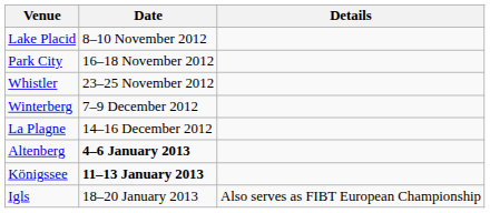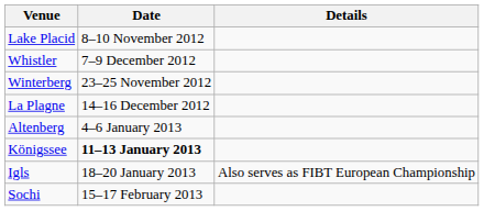 <table class= wikitable>
 <tr>
 <th>Venue</th>
 <th>Date</th>
 <th>Details</th>
 </tr>
 <tr>
 <td> <a href='#'>Lake Placid</a></td>
 <td>8–10 November 2012</td>
 <td></td>
 </tr>
 <tr>
-<td> <a href='#'>Park City</a></td>
-<td>16–18 November 2012</td>
-<td></td>
-</tr>
-<tr>
 <td> <a href='#'>Whistler</a></td>
-<td>23–25 November 2012</td>
+<td>7–9 December 2012</td>
 <td></td>
 </tr>
 <tr>
 <td> <a href='#'>Winterberg</a></td>
-<td>7–9 December 2012</td>
+<td>23–25 November 2012</td>
 <td></td>
 </tr>
 <tr>
 <td> <a href='#'>La Plagne</a></td>
 <td>14–16 December 2012</td>
 <td></td>
 </tr>
 <tr>
 <td> <a href='#'>Altenberg</a></td>
-<td><strong>4–6 January 2013</strong></td>
+<td>4–6 January 2013</td>
 <td></td>
 </tr>
 <tr>
 <td> <a href='#'>Königssee</a></td>
 <td><strong>11–13 January 2013</strong></td>
 <td></td>
 </tr>
 <tr>
 <td> <a href='#'>Igls</a></td>
 <td>18–20 January 2013</td>
 <td>Also serves as FIBT European Championship</td>
 </tr>
+<tr>
+<td> <a href='#'>Sochi</a></td>
+<td>15–17 February 2013</td>
+<td></td>
+</tr>
 </table>
